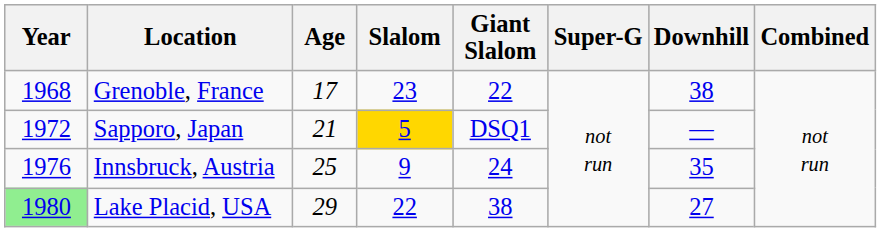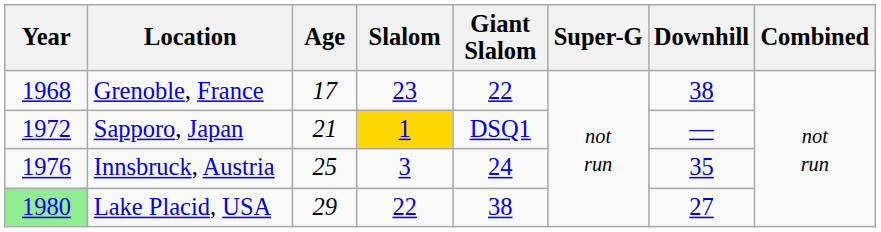 <table class=wikitable style="text-align:center">
 <tr>
 <th>  Year  </th>
 <th> Location </th>
 <th> Age </th>
 <th> Slalom </th>
 <th>Giant<br> Slalom </th>
 <th>Super-G</th>
 <th>Downhill</th>
 <th>Combined</th>
 </tr>
 <tr>
 <td><a href='#'>1968</a></td>
 <td align=left><a href='#'>Grenoble</a>, <a href='#'>France</a></td>
 <td><em>17</em></td>
 <td><a href='#'>23</a></td>
 <td><a href='#'>22</a></td>
 <td rowspan=4><small><em>not<br>run</em></small></td>
 <td><a href='#'>38</a></td>
 <td rowspan=4><small><em>not<br>run</em></small></td>
 </tr>
 <tr>
 <td><a href='#'>1972</a></td>
 <td align=left><a href='#'>Sapporo</a>, <a href='#'>Japan</a></td>
 <td><em>21</em></td>
-<td style="background:gold;"><a href='#'>5</a></td>
+<td style="background:gold;"><a href='#'>1</a></td>
 <td><a href='#'>DSQ1</a></td>
 <td><a href='#'>—</a></td>
 </tr>
 <tr>
 <td><a href='#'>1976</a></td>
 <td align=left><a href='#'>Innsbruck</a>, <a href='#'>Austria</a>  </td>
 <td><em>25</em></td>
-<td><a href='#'>9</a></td>
+<td><a href='#'>3</a></td>
 <td><a href='#'>24</a></td>
 <td><a href='#'>35</a></td>
 </tr>
 <tr>
 <td style="background: lightgreen;"><a href='#'>1980</a></td>
 <td align=left><a href='#'>Lake Placid</a>, <a href='#'>USA</a></td>
 <td><em>29</em></td>
 <td><a href='#'>22</a></td>
 <td><a href='#'>38</a></td>
 <td><a href='#'>27</a></td>
 </tr>
 </table>
